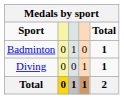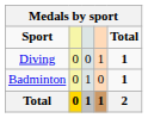 <table class="wikitable" style="font-size:85%">
 <tr style="background:#efefef;">
 <th colspan=5><strong>Medals by sport</strong></th>
 </tr>
 <tr align=center>
 <td><strong>Sport</strong></td>
 <td bgcolor=#f7f6a8></td>
 <td bgcolor=#dce5e5></td>
 <td bgcolor=#ffdab9></td>
 <td><strong>Total</strong></td>
 </tr>
 <tr align=center>
+<td><a href='#'>Diving</a></td>
+<td style="background:#F7F6A8;">0</td>
+<td style="background:#DCE5E5;">0</td>
+<td style="background:#FFDAB9;">1</td>
+<td><strong>1</strong></td>
+</tr>
+<tr align=center>
 <td><a href='#'>Badminton</a></td>
 <td style="background:#F7F6A8;">0</td>
 <td style="background:#DCE5E5;">1</td>
 <td style="background:#FFDAB9;">0</td>
-<td><strong>1</strong></td>
-</tr>
-<tr align=center>
-<td><a href='#'>Diving</a></td>
-<td style="background:#F7F6A8;">0</td>
-<td style="background:#DCE5E5;">0</td>
-<td style="background:#FFDAB9;">1</td>
 <td><strong>1</strong></td>
 </tr>
 <tr align=center>
 <th><strong>Total</strong></th>
 <th style="background:gold;"><strong>0</strong></th>
 <th style="background:silver;"><strong>1</strong></th>
 <th style="background:#c96;"><strong>1</strong></th>
 <th><strong>2</strong></th>
 </tr>
 </table>
